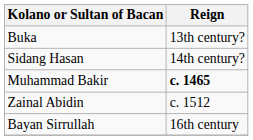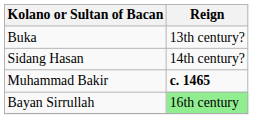 <table class="wikitable">
 <tr>
 <th>Kolano or Sultan of Bacan</th>
 <th>Reign</th>
 </tr>
 <tr>
 <td>Buka</td>
 <td>13th century?</td>
 </tr>
 <tr>
 <td>Sidang Hasan</td>
 <td>14th century?</td>
 </tr>
 <tr>
 <td>Muhammad Bakir</td>
 <td><strong>c. 1465</strong></td>
 </tr>
 <tr>
-<td>Zainal Abidin</td>
-<td>c. 1512</td>
-</tr>
-<tr>
 <td>Bayan Sirrullah</td>
-<td>16th century</td>
+<td style="background: lightgreen;">16th century</td>
 </tr>
 <tr>
 </tr>
 </table>
